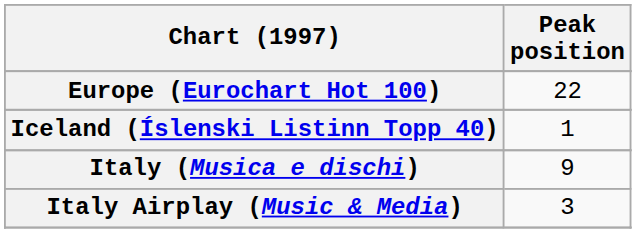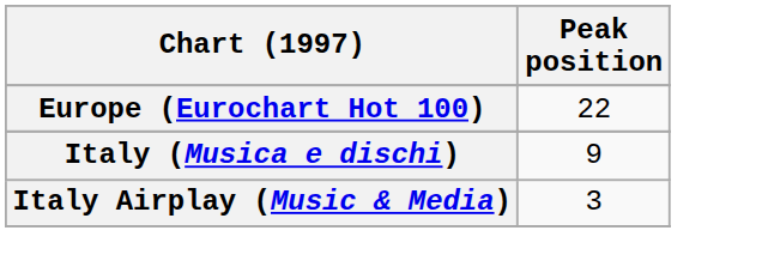 <table class="wikitable sortable plainrowheaders" style="text-align:center">
 <tr>
 <th scope="col">Chart (1997)</th>
 <th scope="col">Peak<br>position</th>
 </tr>
 <tr>
 </tr>
 <tr>
 </tr>
 <tr>
 </tr>
 <tr>
 </tr>
 <tr>
 </tr>
 <tr>
 </tr>
 <tr>
 <th scope="row">Europe (<a href='#'>Eurochart Hot 100</a>)</th>
 <td>22</td>
 </tr>
 <tr>
 </tr>
 <tr>
 </tr>
 <tr>
-</tr>
-<tr>
-<th scope="row">Iceland (<a href='#'>Íslenski Listinn Topp 40</a>)</th>
-<td>1</td>
 </tr>
 <tr>
 </tr>
 <tr>
 <th scope="row">Italy (<em><a href='#'>Musica e dischi</a></em>)</th>
 <td>9</td>
 </tr>
 <tr>
 <th scope="row">Italy Airplay (<em><a href='#'>Music & Media</a></em>)</th>
 <td>3</td>
 </tr>
 <tr>
 </tr>
 <tr>
 </tr>
 <tr>
 </tr>
 <tr>
 </tr>
 <tr>
 </tr>
 <tr>
 </tr>
 <tr>
 </tr>
 <tr>
 </tr>
 <tr>
 </tr>
 <tr>
 </tr>
 <tr>
 </tr>
 <tr>
 </tr>
 <tr>
 </tr>
 <tr>
 </tr>
 <tr>
 </tr>
 </table>
